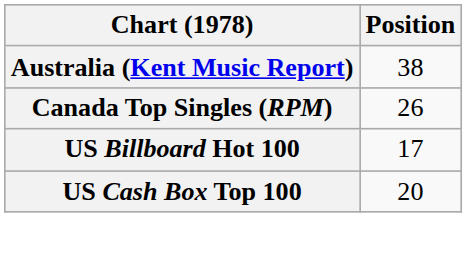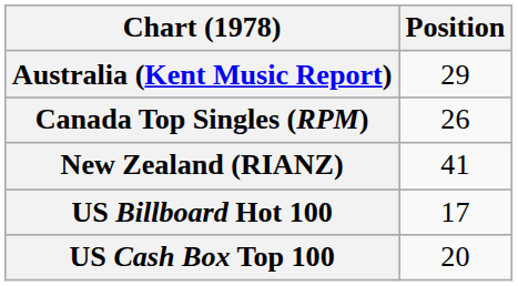 <table class="wikitable sortable plainrowheaders" style="text-align:center">
 <tr>
 <th>Chart (1978)</th>
 <th>Position</th>
 </tr>
 <tr>
 <th scope="row">Australia (<a href='#'>Kent Music Report</a>)</th>
-<td>38</td>
+<td>29</td>
 </tr>
 <tr>
 <th scope="row">Canada Top Singles (<em>RPM</em>)</th>
 <td>26</td>
+</tr>
+<tr>
+<th scope="row">New Zealand (RIANZ)</th>
+<td>41</td>
 </tr>
 <tr>
 <th scope="row">US <em>Billboard</em> Hot 100</th>
 <td>17</td>
 </tr>
 <tr>
 <th scope="row">US <em>Cash Box</em> Top 100</th>
 <td>20</td>
 </tr>
 </table>
